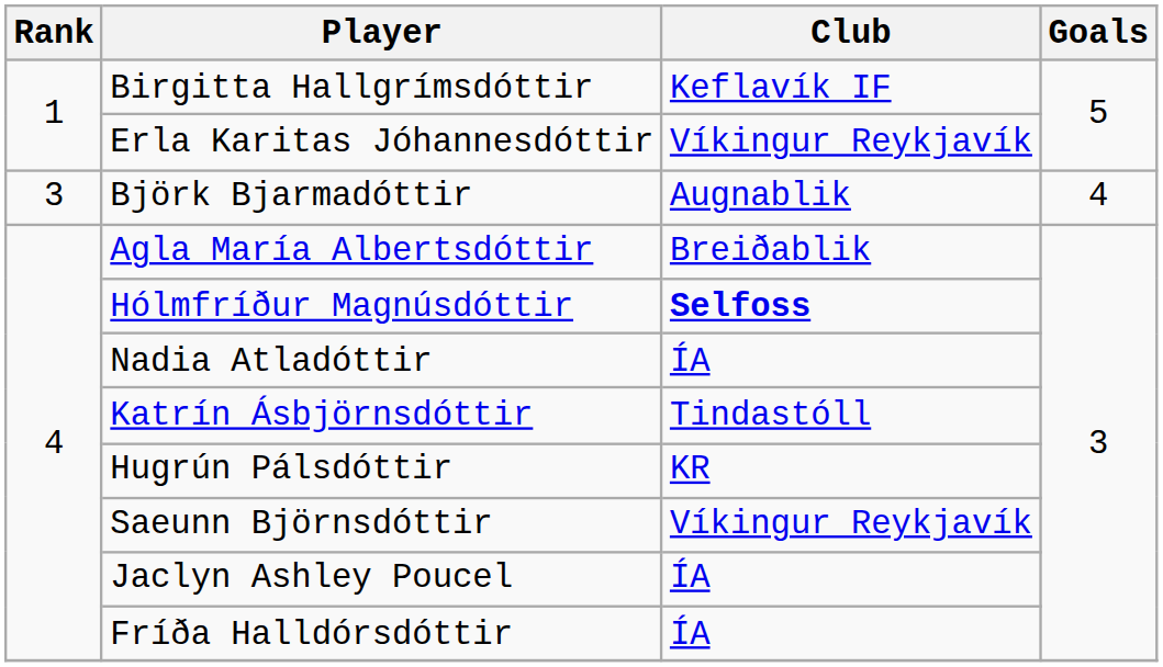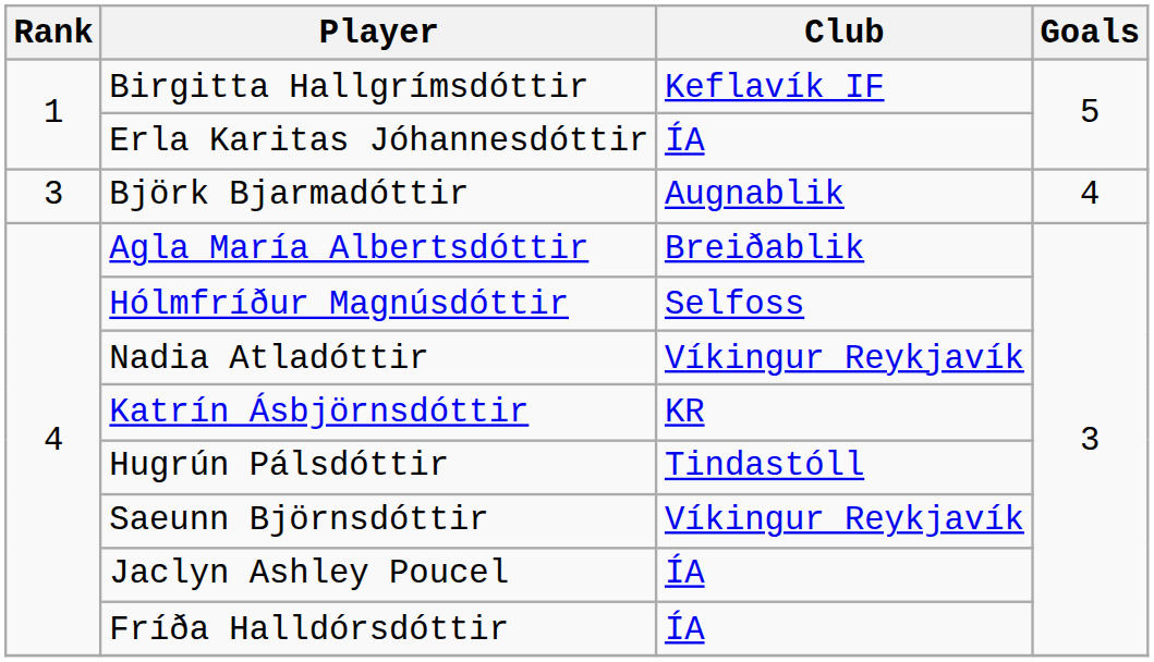 <table class="wikitable sortable" style="text-align:center">
 <tr>
 <th>Rank</th>
 <th>Player</th>
 <th>Club</th>
 <th>Goals</th>
 </tr>
 <tr>
 <td rowspan="2">1</td>
 <td align="left"> Birgitta Hallgrímsdóttir</td>
 <td align="left"><a href='#'>Keflavík IF</a></td>
 <td rowspan=2>5</td>
 </tr>
 <tr>
 <td align="left"> Erla Karitas Jóhannesdóttir</td>
-<td align="left"><a href='#'>Víkingur Reykjavík</a></td>
+<td align="left"><a href='#'>ÍA</a></td>
 </tr>
 <tr>
 <td>3</td>
 <td align="left"> Björk Bjarmadóttir</td>
 <td align="left"><a href='#'>Augnablik</a></td>
 <td>4</td>
 </tr>
 <tr>
 <td rowspan="8">4</td>
 <td align="left"> <a href='#'>Agla María Albertsdóttir</a></td>
 <td align="left"><a href='#'>Breiðablik</a></td>
 <td rowspan=8>3</td>
 </tr>
 <tr>
 <td align="left"> <a href='#'>Hólmfríður Magnúsdóttir</a></td>
-<td align="left"><strong><a href='#'>Selfoss</a></strong></td>
+<td align="left"><a href='#'>Selfoss</a></td>
 </tr>
 <tr>
 <td align="left"> Nadia Atladóttir</td>
-<td align="left"><a href='#'>ÍA</a></td>
+<td align="left"><a href='#'>Víkingur Reykjavík</a></td>
 </tr>
 <tr>
 <td align="left"> <a href='#'>Katrín Ásbjörnsdóttir</a></td>
-<td align="left"><a href='#'>Tindastóll</a></td>
+<td align="left"><a href='#'>KR</a></td>
 </tr>
 <tr>
 <td align="left"> Hugrún Pálsdóttir</td>
-<td align="left"><a href='#'>KR</a></td>
+<td align="left"><a href='#'>Tindastóll</a></td>
 </tr>
 <tr>
 <td align="left"> Saeunn Björnsdóttir</td>
 <td align="left"><a href='#'>Víkingur Reykjavík</a></td>
 </tr>
 <tr>
 <td align="left"> Jaclyn Ashley Poucel</td>
 <td align="left"><a href='#'>ÍA</a></td>
 </tr>
 <tr>
 <td align="left"> Fríða Halldórsdóttir</td>
 <td align="left"><a href='#'>ÍA</a></td>
 </tr>
 <tr>
 </tr>
 </table>
